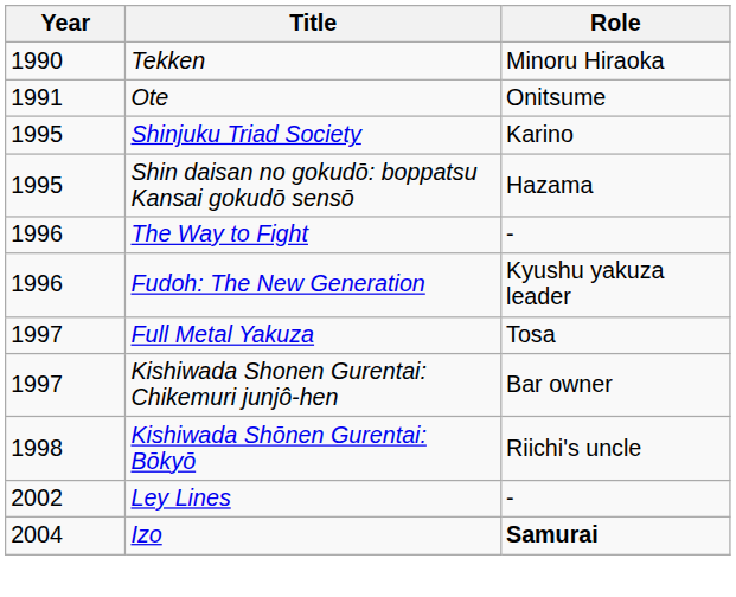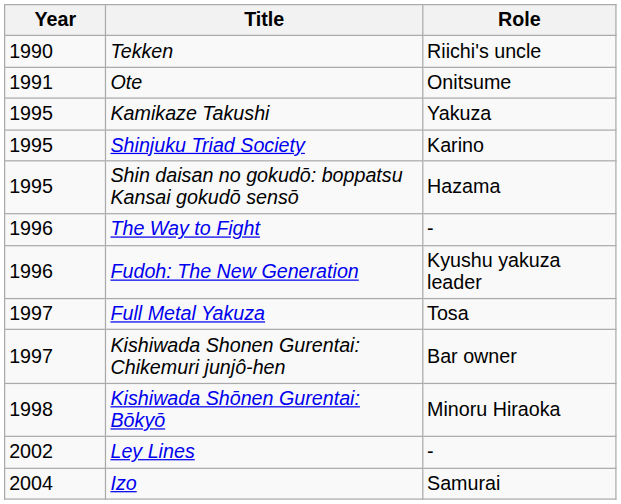 <table class="wikitable sortable">
 <tr>
 <th style="width:75px;">Year</th>
 <th style="width:250px;">Title</th>
 <th style="width:150px;">Role</th>
 </tr>
 <tr>
 <td>1990</td>
 <td><em>Tekken</em></td>
-<td>Minoru Hiraoka</td>
+<td>Riichi's uncle</td>
 </tr>
 <tr>
 <td>1991</td>
 <td><em>Ote</em></td>
 <td>Onitsume</td>
+</tr>
+<tr>
+<td>1995</td>
+<td><em>Kamikaze Takushi</em></td>
+<td>Yakuza</td>
 </tr>
 <tr>
 <td>1995</td>
 <td><em><a href='#'>Shinjuku Triad Society</a></em></td>
 <td>Karino</td>
 </tr>
 <tr>
 <td>1995</td>
 <td><em>Shin daisan no gokudō: boppatsu Kansai gokudō sensō</em></td>
 <td>Hazama</td>
 </tr>
 <tr>
 <td>1996</td>
 <td><em><a href='#'>The Way to Fight</a></em></td>
 <td>-</td>
 </tr>
 <tr>
 <td>1996</td>
 <td><em><a href='#'>Fudoh: The New Generation</a></em></td>
 <td>Kyushu yakuza leader</td>
 </tr>
 <tr>
 <td>1997</td>
 <td><em><a href='#'>Full Metal Yakuza</a></em></td>
 <td>Tosa</td>
 </tr>
 <tr>
 <td>1997</td>
 <td><em>Kishiwada Shonen Gurentai: Chikemuri junjô-hen</em></td>
 <td>Bar owner</td>
 </tr>
 <tr>
 <td>1998</td>
 <td><em><a href='#'>Kishiwada Shōnen Gurentai: Bōkyō</a></em></td>
-<td>Riichi's uncle</td>
+<td>Minoru Hiraoka</td>
 </tr>
 <tr>
 <td>2002</td>
 <td><em><a href='#'>Ley Lines</a></em></td>
 <td>-</td>
 </tr>
 <tr>
 <td>2004</td>
 <td><em><a href='#'>Izo</a></em></td>
-<td><strong>Samurai</strong></td>
+<td>Samurai</td>
 </tr>
 </table>
